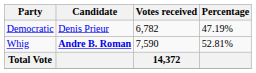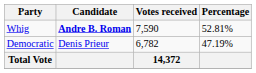 <table class="wikitable">
 <tr>
 <th>Party</th>
 <th>Candidate</th>
 <th>Votes received</th>
 <th>Percentage</th>
 </tr>
 <tr>
+<td><a href='#'>Whig</a></td>
+<td><strong><a href='#'>Andre B. Roman</a></strong></td>
+<td>7,590</td>
+<td>52.81%</td>
+</tr>
+<tr>
 <td><a href='#'>Democratic</a></td>
 <td><a href='#'>Denis Prieur</a></td>
 <td>6,782</td>
 <td>47.19%</td>
-</tr>
-<tr>
-<td><a href='#'>Whig</a></td>
-<td><strong><a href='#'>Andre B. Roman</a></strong></td>
-<td>7,590</td>
-<td>52.81%</td>
 </tr>
 <tr>
 <th>Total Vote</th>
 <th></th>
 <th>14,372</th>
 <th></th>
 </tr>
 <tr>
 </tr>
 </table>
